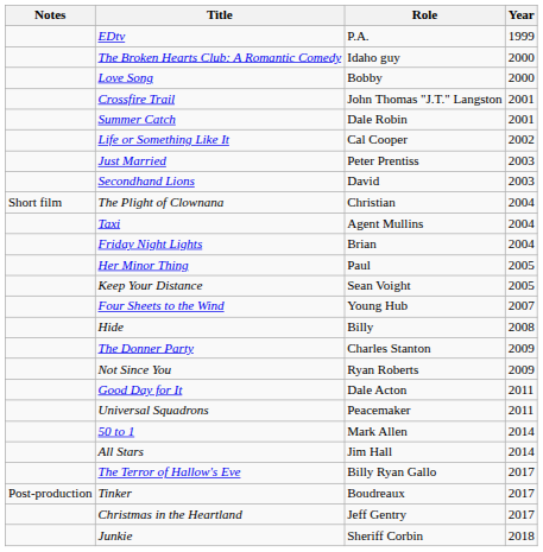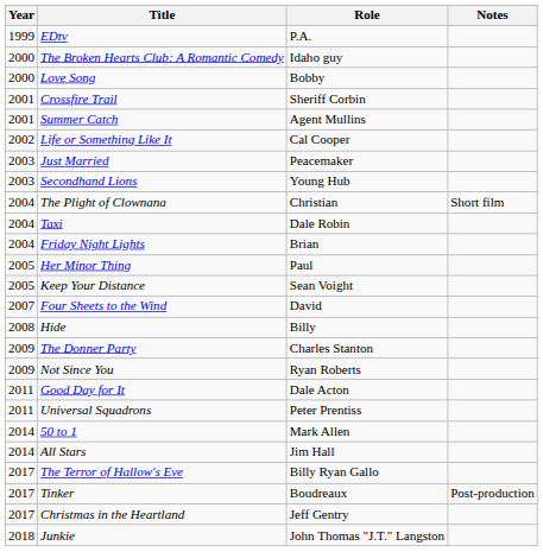 <table class="wikitable">
 <tr>
-<th>Notes</th>
+<th>Year</th>
 <th>Title</th>
 <th>Role</th>
-<th>Year</th>
+<th>Notes</th>
 </tr>
 <tr>
-<td></td>
+<td>1999</td>
 <td><em><a href='#'>EDtv</a></em></td>
 <td>P.A.</td>
-<td>1999</td>
+<td></td>
 </tr>
 <tr>
-<td></td>
+<td>2000</td>
 <td><em><a href='#'>The Broken Hearts Club: A Romantic Comedy</a></em></td>
 <td>Idaho guy</td>
-<td>2000</td>
+<td></td>
 </tr>
 <tr>
-<td></td>
+<td>2000</td>
 <td><em><a href='#'>Love Song</a></em></td>
 <td>Bobby</td>
-<td>2000</td>
+<td></td>
 </tr>
 <tr>
+<td>2001</td>
+<td><em><a href='#'>Crossfire Trail</a></em></td>
+<td>Sheriff Corbin</td>
 <td></td>
-<td><em><a href='#'>Crossfire Trail</a></em></td>
-<td>John Thomas "J.T." Langston</td>
-<td>2001</td>
 </tr>
 <tr>
+<td>2001</td>
+<td><em><a href='#'>Summer Catch</a></em></td>
+<td>Agent Mullins</td>
 <td></td>
-<td><em><a href='#'>Summer Catch</a></em></td>
-<td>Dale Robin</td>
-<td>2001</td>
 </tr>
 <tr>
-<td></td>
+<td>2002</td>
 <td><em><a href='#'>Life or Something Like It</a></em></td>
 <td>Cal Cooper</td>
-<td>2002</td>
+<td></td>
 </tr>
 <tr>
+<td>2003</td>
+<td><em><a href='#'>Just Married</a></em></td>
+<td>Peacemaker</td>
 <td></td>
-<td><em><a href='#'>Just Married</a></em></td>
-<td>Peter Prentiss</td>
-<td>2003</td>
 </tr>
 <tr>
+<td>2003</td>
+<td><em><a href='#'>Secondhand Lions</a></em></td>
+<td>Young Hub</td>
 <td></td>
-<td><em><a href='#'>Secondhand Lions</a></em></td>
-<td>David</td>
-<td>2003</td>
 </tr>
 <tr>
-<td>Short film</td>
+<td>2004</td>
 <td><em>The Plight of Clownana</em></td>
 <td>Christian</td>
-<td>2004</td>
+<td>Short film</td>
 </tr>
 <tr>
+<td>2004</td>
+<td><em><a href='#'>Taxi</a></em></td>
+<td>Dale Robin</td>
 <td></td>
-<td><em><a href='#'>Taxi</a></em></td>
-<td>Agent Mullins</td>
-<td>2004</td>
 </tr>
 <tr>
-<td></td>
+<td>2004</td>
 <td><em><a href='#'>Friday Night Lights</a></em></td>
 <td>Brian</td>
-<td>2004</td>
+<td></td>
 </tr>
 <tr>
-<td></td>
+<td>2005</td>
 <td><em><a href='#'>Her Minor Thing</a></em></td>
 <td>Paul</td>
-<td>2005</td>
+<td></td>
 </tr>
 <tr>
-<td></td>
+<td>2005</td>
 <td><em>Keep Your Distance</em></td>
 <td>Sean Voight</td>
-<td>2005</td>
+<td></td>
 </tr>
 <tr>
+<td>2007</td>
+<td><em><a href='#'>Four Sheets to the Wind</a></em></td>
+<td>David</td>
 <td></td>
-<td><em><a href='#'>Four Sheets to the Wind</a></em></td>
-<td>Young Hub</td>
-<td>2007</td>
 </tr>
 <tr>
-<td></td>
+<td>2008</td>
 <td><em>Hide</em></td>
 <td>Billy</td>
-<td>2008</td>
+<td></td>
 </tr>
 <tr>
-<td></td>
+<td>2009</td>
 <td><em><a href='#'>The Donner Party</a></em></td>
 <td>Charles Stanton</td>
-<td>2009</td>
+<td></td>
 </tr>
 <tr>
-<td></td>
+<td>2009</td>
 <td><em>Not Since You</em></td>
 <td>Ryan Roberts</td>
-<td>2009</td>
+<td></td>
 </tr>
 <tr>
-<td></td>
+<td>2011</td>
 <td><em><a href='#'>Good Day for It</a></em></td>
 <td>Dale Acton</td>
-<td>2011</td>
+<td></td>
 </tr>
 <tr>
+<td>2011</td>
+<td><em>Universal Squadrons</em></td>
+<td>Peter Prentiss</td>
 <td></td>
-<td><em>Universal Squadrons</em></td>
-<td>Peacemaker</td>
-<td>2011</td>
 </tr>
 <tr>
-<td></td>
+<td>2014</td>
 <td><em><a href='#'>50 to 1</a></em></td>
 <td>Mark Allen</td>
-<td>2014</td>
+<td></td>
 </tr>
 <tr>
-<td></td>
+<td>2014</td>
 <td><em>All Stars</em></td>
 <td>Jim Hall</td>
-<td>2014</td>
+<td></td>
 </tr>
 <tr>
-<td></td>
+<td>2017</td>
 <td><em><a href='#'>The Terror of Hallow's Eve</a></em></td>
 <td>Billy Ryan Gallo</td>
-<td>2017</td>
+<td></td>
 </tr>
 <tr>
-<td>Post-production</td>
+<td>2017</td>
 <td><em>Tinker</em></td>
 <td>Boudreaux</td>
-<td>2017</td>
+<td>Post-production</td>
 </tr>
 <tr>
-<td></td>
+<td>2017</td>
 <td><em>Christmas in the Heartland</em></td>
 <td>Jeff Gentry</td>
-<td>2017</td>
+<td></td>
 </tr>
 <tr>
+<td>2018</td>
+<td><em>Junkie</em></td>
+<td>John Thomas "J.T." Langston</td>
 <td></td>
-<td><em>Junkie</em></td>
-<td>Sheriff Corbin</td>
-<td>2018</td>
 </tr>
 </table>
